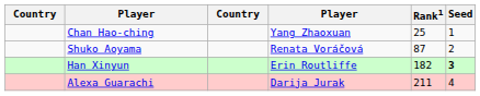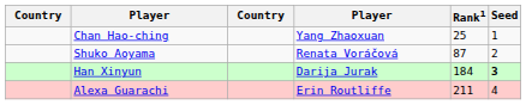 <table class="sortable wikitable">
 <tr>
 <th width="70">Country</th>
 <th width="175">Player</th>
 <th width="70">Country</th>
 <th width="175">Player</th>
 <th>Rank<sup>1</sup></th>
 <th>Seed</th>
 </tr>
 <tr>
 <td></td>
 <td><a href='#'>Chan Hao-ching</a></td>
 <td></td>
 <td><a href='#'>Yang Zhaoxuan</a></td>
 <td>25</td>
 <td>1</td>
 </tr>
 <tr>
 <td></td>
 <td><a href='#'>Shuko Aoyama</a></td>
 <td></td>
 <td><a href='#'>Renata Voráčová</a></td>
 <td>87</td>
 <td>2</td>
 </tr>
 <tr style="background:#cfc;">
 <td></td>
 <td><a href='#'>Han Xinyun</a></td>
 <td></td>
-<td><a href='#'>Erin Routliffe</a></td>
-<td>182</td>
+<td><a href='#'>Darija Jurak</a></td>
+<td>184</td>
 <td><strong>3</strong></td>
 </tr>
 <tr style="background:#fcc;">
 <td></td>
 <td><a href='#'>Alexa Guarachi</a></td>
 <td></td>
-<td><a href='#'>Darija Jurak</a></td>
+<td><a href='#'>Erin Routliffe</a></td>
 <td>211</td>
 <td>4</td>
 </tr>
 </table>
